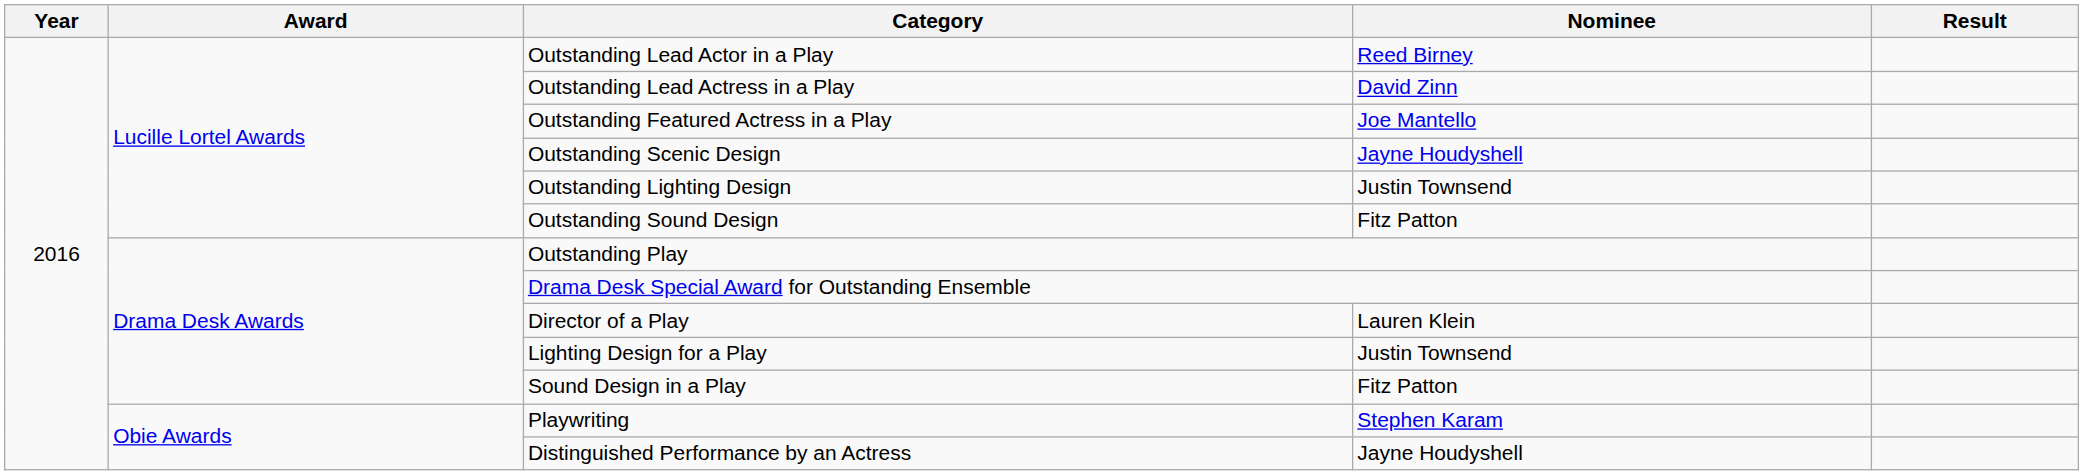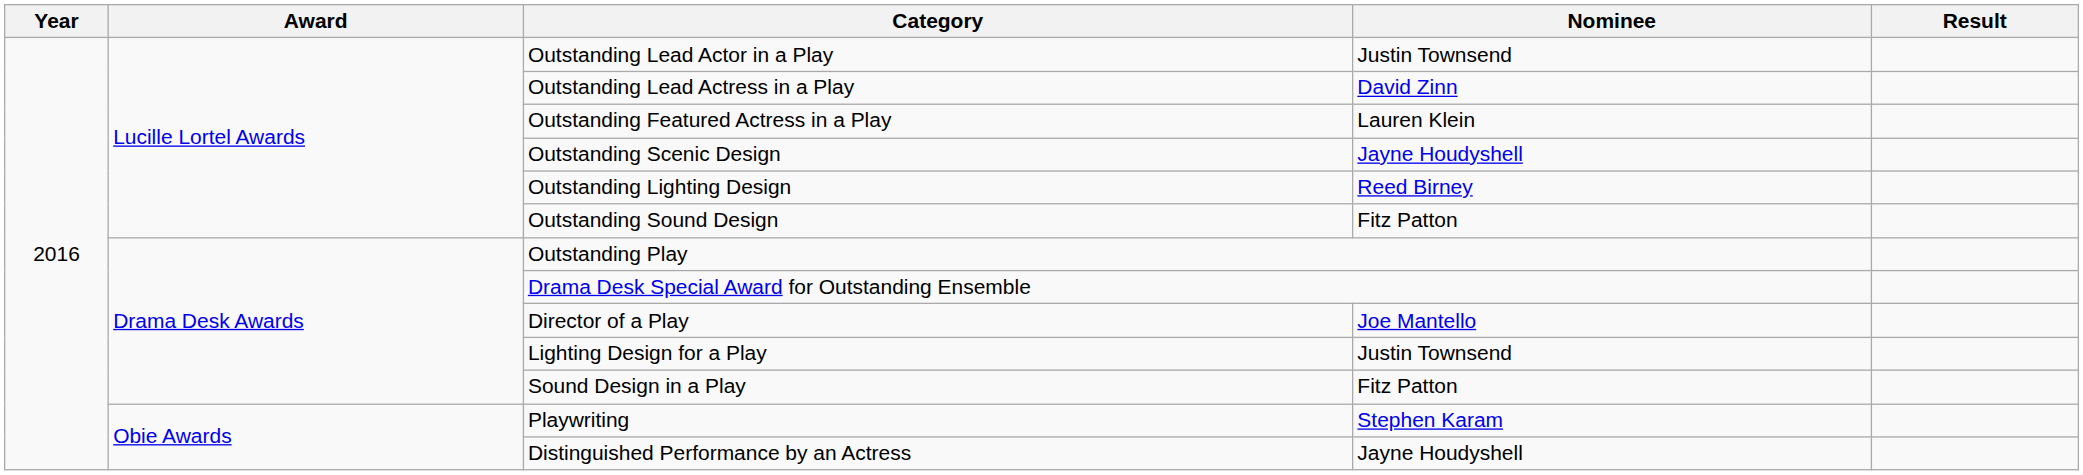 <table class="wikitable" style="width:100%;">
 <tr>
 <th style="width:5%;">Year</th>
 <th style="width:20%;">Award</th>
 <th style="width:40%;">Category</th>
 <th style="width:25%;">Nominee</th>
 <th style="width:10%;">Result</th>
 </tr>
 <tr>
 <td rowspan="14" style="text-align:center;">2016</td>
 <td rowspan="6"><a href='#'>Lucille Lortel Awards</a></td>
 <td>Outstanding Lead Actor in a Play</td>
-<td><a href='#'>Reed Birney</a></td>
+<td>Justin Townsend</td>
 <td></td>
 </tr>
 <tr>
 <td>Outstanding Lead Actress in a Play</td>
 <td><a href='#'>David Zinn</a></td>
 <td></td>
 </tr>
 <tr>
 <td>Outstanding Featured Actress in a Play</td>
-<td><a href='#'>Joe Mantello</a></td>
+<td>Lauren Klein</td>
 <td></td>
 </tr>
 <tr>
 <td>Outstanding Scenic Design</td>
 <td><a href='#'>Jayne Houdyshell</a></td>
 <td></td>
 </tr>
 <tr>
 <td>Outstanding Lighting Design</td>
-<td>Justin Townsend</td>
+<td><a href='#'>Reed Birney</a></td>
 <td></td>
 </tr>
 <tr>
 <td>Outstanding Sound Design</td>
 <td>Fitz Patton</td>
 <td></td>
 </tr>
 <tr>
 <td rowspan="5"><a href='#'>Drama Desk Awards</a></td>
 <td colspan="2">Outstanding Play</td>
 <td></td>
 </tr>
 <tr>
 <td colspan="2"><a href='#'>Drama Desk Special Award</a> for Outstanding Ensemble</td>
 <td></td>
 </tr>
 <tr>
 <td>Director of a Play</td>
-<td>Lauren Klein</td>
+<td><a href='#'>Joe Mantello</a></td>
 <td></td>
 </tr>
 <tr>
 <td>Lighting Design for a Play</td>
 <td>Justin Townsend</td>
 <td></td>
 </tr>
 <tr>
 <td>Sound Design in a Play</td>
 <td>Fitz Patton</td>
 <td></td>
 </tr>
 <tr>
 <td rowspan="2"><a href='#'>Obie Awards</a></td>
 <td>Playwriting</td>
 <td><a href='#'>Stephen Karam</a></td>
 <td></td>
 </tr>
 <tr>
 <td>Distinguished Performance by an Actress</td>
 <td>Jayne Houdyshell</td>
 <td></td>
 </tr>
 </table>
